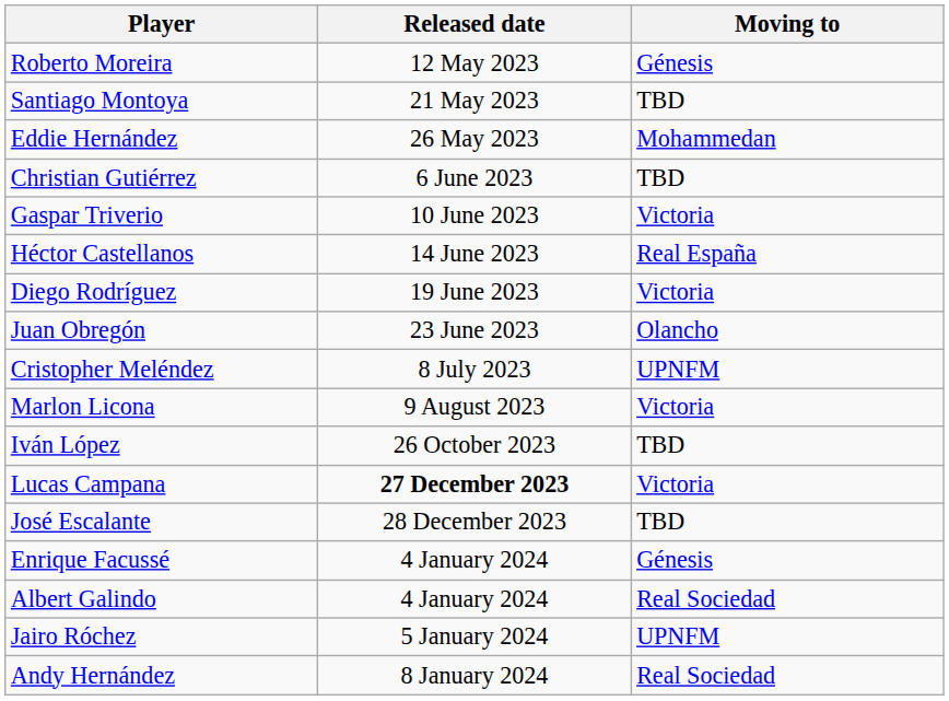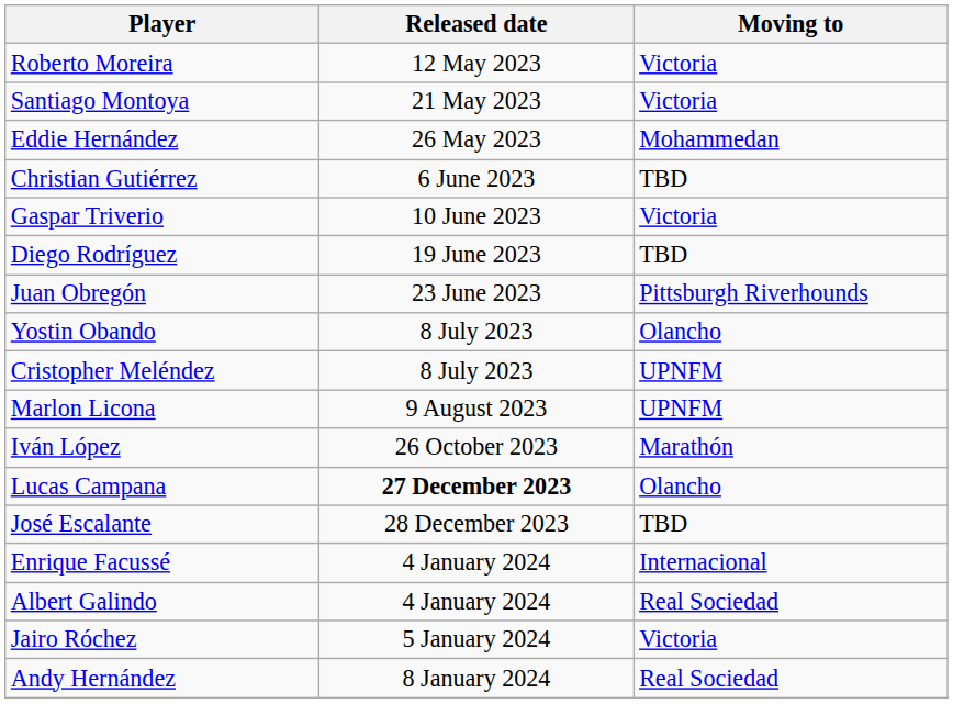 <table class="wikitable">
 <tr>
 <th width="200">Player</th>
 <th width="200">Released date</th>
 <th width="200">Moving to</th>
 </tr>
 <tr>
 <td> <a href='#'>Roberto Moreira</a></td>
 <td align="center">12 May 2023</td>
-<td> <a href='#'>Génesis</a></td>
+<td> <a href='#'>Victoria</a></td>
 </tr>
 <tr>
 <td> <a href='#'>Santiago Montoya</a></td>
 <td align="center">21 May 2023</td>
-<td>TBD</td>
+<td> <a href='#'>Victoria</a></td>
 </tr>
 <tr>
 <td> <a href='#'>Eddie Hernández</a></td>
 <td align="center">26 May 2023</td>
 <td> <a href='#'>Mohammedan</a></td>
 </tr>
 <tr>
 <td> <a href='#'>Christian Gutiérrez</a></td>
 <td align="center">6 June 2023</td>
 <td>TBD</td>
 </tr>
 <tr>
 <td> <a href='#'>Gaspar Triverio</a></td>
 <td align="center">10 June 2023</td>
 <td> <a href='#'>Victoria</a></td>
 </tr>
 <tr>
-<td> <a href='#'>Héctor Castellanos</a></td>
-<td align="center">14 June 2023</td>
-<td> <a href='#'>Real España</a></td>
-</tr>
-<tr>
 <td> <a href='#'>Diego Rodríguez</a></td>
 <td align="center">19 June 2023</td>
-<td> <a href='#'>Victoria</a></td>
+<td>TBD</td>
 </tr>
 <tr>
 <td> <a href='#'>Juan Obregón</a></td>
 <td align="center">23 June 2023</td>
+<td> <a href='#'>Pittsburgh Riverhounds</a></td>
+</tr>
+<tr>
+<td> <a href='#'>Yostin Obando</a></td>
+<td align="center">8 July 2023</td>
 <td> <a href='#'>Olancho</a></td>
 </tr>
 <tr>
 <td> <a href='#'>Cristopher Meléndez</a></td>
 <td align="center">8 July 2023</td>
 <td> <a href='#'>UPNFM</a></td>
 </tr>
 <tr>
 <td> <a href='#'>Marlon Licona</a></td>
 <td align="center">9 August 2023</td>
-<td> <a href='#'>Victoria</a></td>
+<td> <a href='#'>UPNFM</a></td>
 </tr>
 <tr>
 <td> <a href='#'>Iván López</a></td>
 <td align="center">26 October 2023</td>
-<td>TBD</td>
+<td> <a href='#'>Marathón</a></td>
 </tr>
 <tr>
 <td> <a href='#'>Lucas Campana</a></td>
 <td align="center"><strong>27 December 2023</strong></td>
-<td> <a href='#'>Victoria</a></td>
+<td> <a href='#'>Olancho</a></td>
 </tr>
 <tr>
 <td> <a href='#'>José Escalante</a></td>
 <td align="center">28 December 2023</td>
 <td>TBD</td>
 </tr>
 <tr>
 <td> <a href='#'>Enrique Facussé</a></td>
 <td align="center">4 January 2024</td>
-<td> <a href='#'>Génesis</a></td>
+<td> <a href='#'>Internacional</a></td>
 </tr>
 <tr>
 <td> <a href='#'>Albert Galindo</a></td>
 <td align="center">4 January 2024</td>
 <td> <a href='#'>Real Sociedad</a></td>
 </tr>
 <tr>
 <td> <a href='#'>Jairo Róchez</a></td>
 <td align="center">5 January 2024</td>
-<td> <a href='#'>UPNFM</a></td>
+<td> <a href='#'>Victoria</a></td>
 </tr>
 <tr>
 <td> <a href='#'>Andy Hernández</a></td>
 <td align="center">8 January 2024</td>
 <td> <a href='#'>Real Sociedad</a></td>
 </tr>
 </table>
